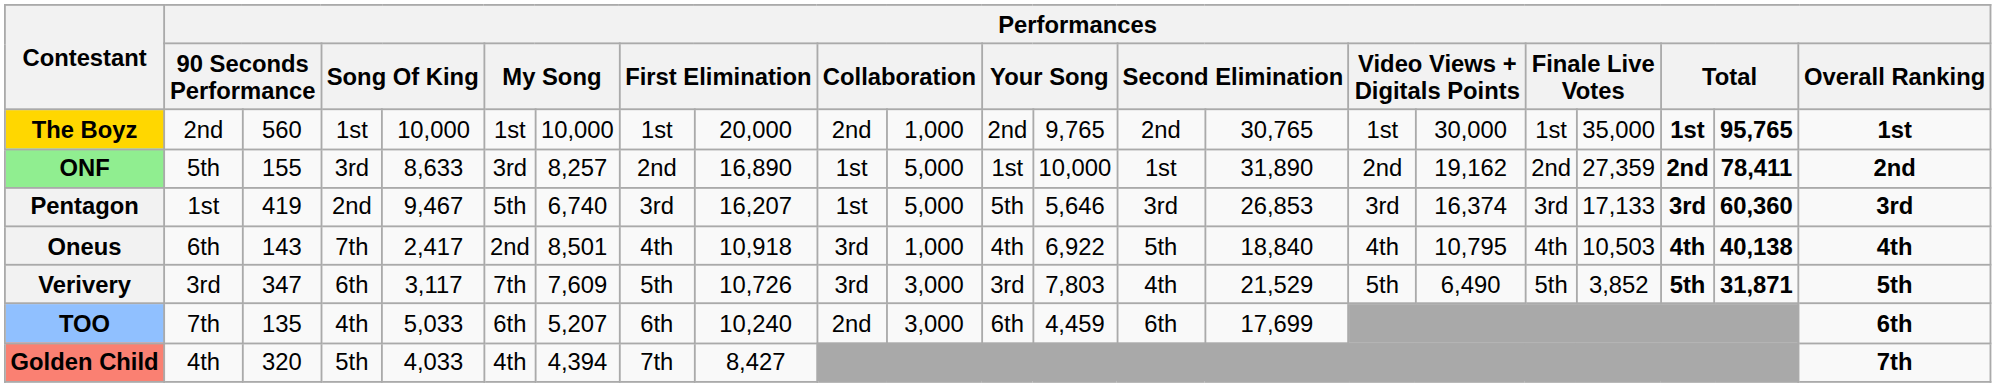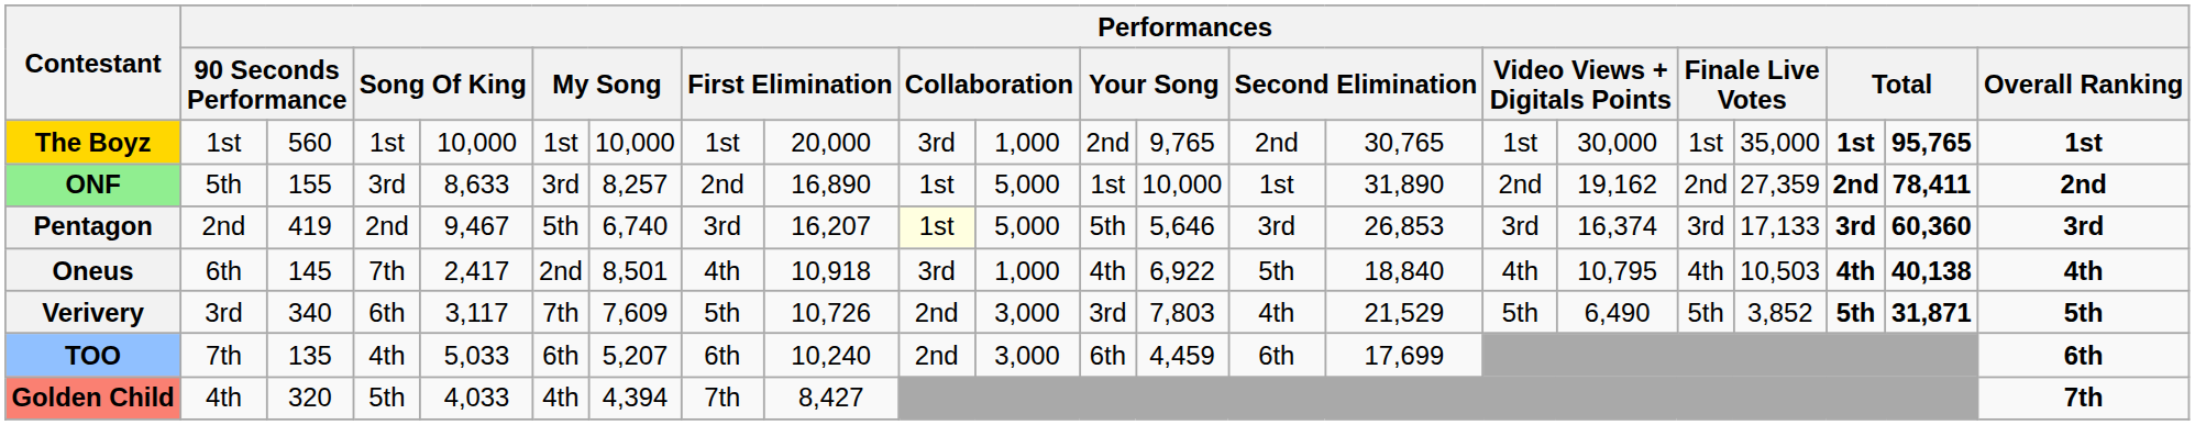 <table class="wikitable sortable" style="text-align:center; font-size: small;">
 <tr>
 <th rowspan="2">Contestant</th>
 <th colspan="21">Performances</th>
 </tr>
 <tr>
 <th colspan="2">90 Seconds<br>Performance</th>
 <th colspan="2">Song Of King</th>
 <th colspan="2">My Song</th>
 <th colspan="2">First Elimination</th>
 <th colspan="2">Collaboration</th>
 <th colspan="2">Your Song</th>
 <th colspan="2">Second Elimination</th>
 <th colspan="2">Video Views + <br>Digitals Points</th>
 <th colspan="2">Finale Live<br> Votes</th>
 <th colspan="2">Total</th>
 <th>Overall Ranking</th>
 </tr>
 <tr>
 <th style="background:gold;">The Boyz</th>
-<td>2nd</td>
+<td>1st</td>
 <td>560</td>
 <td>1st</td>
 <td>10,000</td>
 <td>1st</td>
 <td>10,000</td>
 <td>1st</td>
 <td>20,000</td>
-<td>2nd</td>
+<td>3rd</td>
 <td>1,000</td>
 <td>2nd</td>
 <td>9,765</td>
 <td>2nd</td>
 <td>30,765</td>
 <td>1st</td>
 <td>30,000</td>
 <td>1st</td>
 <td>35,000</td>
 <td><strong>1st</strong></td>
 <td><strong>95,765</strong></td>
 <td><strong>1st</strong></td>
 </tr>
 <tr>
 <th style="background:#90EE90;">ONF</th>
 <td>5th</td>
 <td>155</td>
 <td>3rd</td>
 <td>8,633</td>
 <td>3rd</td>
 <td>8,257</td>
 <td>2nd</td>
 <td>16,890</td>
 <td>1st</td>
 <td>5,000</td>
 <td>1st</td>
 <td>10,000</td>
 <td>1st</td>
 <td>31,890</td>
 <td>2nd</td>
 <td>19,162</td>
 <td>2nd</td>
 <td>27,359</td>
 <td><strong>2nd</strong></td>
 <td><strong>78,411</strong></td>
 <td><strong>2nd</strong></td>
 </tr>
 <tr>
 <th>Pentagon</th>
-<td>1st</td>
+<td>2nd</td>
 <td>419</td>
 <td>2nd</td>
 <td>9,467</td>
 <td>5th</td>
 <td>6,740</td>
 <td>3rd</td>
 <td>16,207</td>
-<td>1st</td>
+<td style="background: lightyellow;">1st</td>
 <td>5,000</td>
 <td>5th</td>
 <td>5,646</td>
 <td>3rd</td>
 <td>26,853</td>
 <td>3rd</td>
 <td>16,374</td>
 <td>3rd</td>
 <td>17,133</td>
 <td><strong>3rd</strong></td>
 <td><strong>60,360</strong></td>
 <td><strong>3rd</strong></td>
 </tr>
 <tr>
 <th>Oneus</th>
 <td>6th</td>
-<td>143</td>
+<td>145</td>
 <td>7th</td>
 <td>2,417</td>
 <td>2nd</td>
 <td>8,501</td>
 <td>4th</td>
 <td>10,918</td>
 <td>3rd</td>
 <td>1,000</td>
 <td>4th</td>
 <td>6,922</td>
 <td>5th</td>
 <td>18,840</td>
 <td>4th</td>
 <td>10,795</td>
 <td>4th</td>
 <td>10,503</td>
 <td><strong>4th</strong></td>
 <td><strong>40,138</strong></td>
 <td><strong>4th</strong></td>
 </tr>
 <tr>
 <th>Verivery</th>
 <td>3rd</td>
-<td>347</td>
+<td>340</td>
 <td>6th</td>
 <td>3,117</td>
 <td>7th</td>
 <td>7,609</td>
 <td>5th</td>
 <td>10,726</td>
-<td>3rd</td>
+<td>2nd</td>
 <td>3,000</td>
 <td>3rd</td>
 <td>7,803</td>
 <td>4th</td>
 <td>21,529</td>
 <td>5th</td>
 <td>6,490</td>
 <td>5th</td>
 <td>3,852</td>
 <td><strong>5th</strong></td>
 <td><strong>31,871</strong></td>
 <td><strong>5th</strong></td>
 </tr>
 <tr>
 <th style="background:#90C0FF;">TOO</th>
 <td>7th</td>
 <td>135</td>
 <td>4th</td>
 <td>5,033</td>
 <td>6th</td>
 <td>5,207</td>
 <td>6th</td>
 <td>10,240</td>
 <td>2nd</td>
 <td>3,000</td>
 <td>6th</td>
 <td>4,459</td>
 <td>6th</td>
 <td>17,699</td>
 <td style="background:darkgrey;" colspan="6"></td>
 <td><strong>6th</strong></td>
 </tr>
 <tr>
 <th style="background:salmon;">Golden Child</th>
 <td>4th</td>
 <td>320</td>
 <td>5th</td>
 <td>4,033</td>
 <td>4th</td>
 <td>4,394</td>
 <td>7th</td>
 <td>8,427</td>
 <td style="background:darkgrey;" colspan="12"></td>
 <td><strong>7th</strong></td>
 </tr>
 </table>
